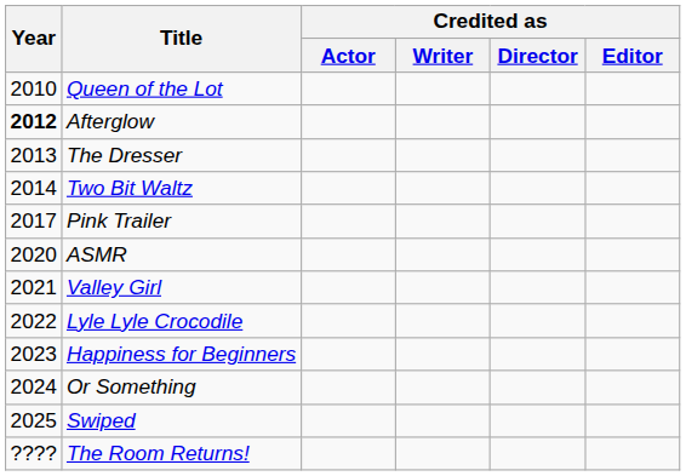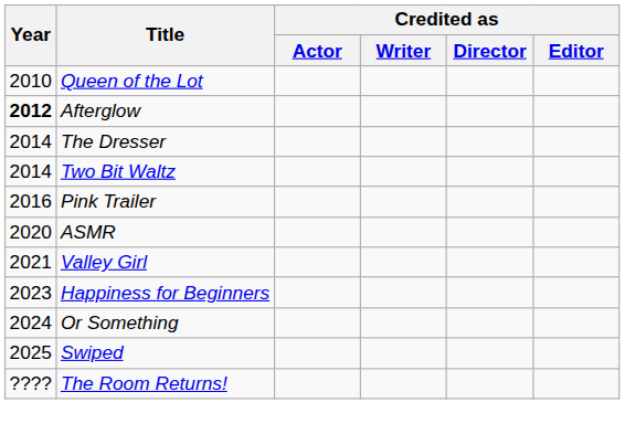 <table class="wikitable sortable" style="white-space:nowrap">
 <tr>
 <th rowspan="2" style="width:33px;">Year</th>
 <th rowspan="2" style="width:100px;">Title</th>
 <th colspan="4">Credited as</th>
 </tr>
 <tr>
 <th style="width:65px;"><a href='#'>Actor</a></th>
 <th style="width:65px;"><a href='#'>Writer</a></th>
 <th style="width:65px;"><a href='#'>Director</a></th>
 <th style="width:65px;"><a href='#'>Editor</a></th>
 </tr>
 <tr>
 <td>2010</td>
 <td><em><a href='#'>Queen of the Lot</a></em></td>
 <td></td>
 <td></td>
 <td></td>
 <td></td>
 </tr>
 <tr>
 <td><strong>2012</strong></td>
 <td><em>Afterglow</em></td>
 <td></td>
 <td></td>
 <td></td>
 <td></td>
 </tr>
 <tr>
-<td>2013</td>
+<td>2014</td>
 <td><em>The Dresser</em></td>
 <td></td>
 <td></td>
 <td></td>
 <td></td>
 </tr>
 <tr>
 <td>2014</td>
 <td><em><a href='#'>Two Bit Waltz</a></em></td>
 <td></td>
 <td></td>
 <td></td>
 <td></td>
 </tr>
 <tr>
-<td>2017</td>
+<td>2016</td>
 <td><em>Pink Trailer</em></td>
 <td></td>
 <td></td>
 <td></td>
 <td></td>
 </tr>
 <tr>
 <td>2020</td>
 <td><em>ASMR</em></td>
 <td></td>
 <td></td>
 <td></td>
 <td></td>
 </tr>
 <tr>
 <td>2021</td>
 <td><em><a href='#'>Valley Girl</a></em></td>
-<td></td>
-<td></td>
-<td></td>
-<td></td>
-</tr>
-<tr>
-<td>2022</td>
-<td><em><a href='#'>Lyle Lyle Crocodile</a></em></td>
 <td></td>
 <td></td>
 <td></td>
 <td></td>
 </tr>
 <tr>
 <td>2023</td>
 <td><em><a href='#'>Happiness for Beginners</a></em></td>
 <td></td>
 <td></td>
 <td></td>
 <td></td>
 </tr>
 <tr>
 <td>2024</td>
 <td><em>Or Something</em></td>
 <td></td>
 <td></td>
 <td></td>
 <td></td>
 </tr>
 <tr>
 <td>2025</td>
 <td><em><a href='#'>Swiped</a></em></td>
 <td></td>
 <td></td>
 <td></td>
 <td></td>
 </tr>
 <tr>
 <td>????</td>
 <td><em><a href='#'>The Room Returns!</a></em></td>
 <td></td>
 <td></td>
 <td></td>
 <td></td>
 </tr>
 </table>
